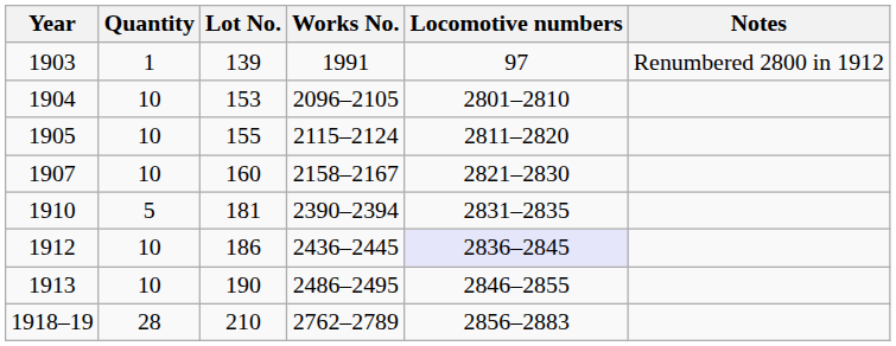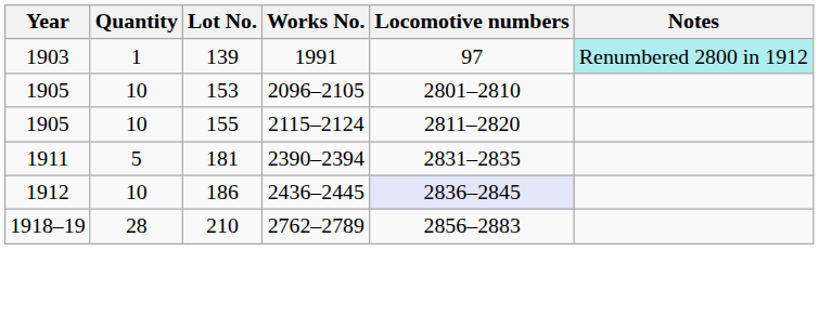 <table class="wikitable" style="text-align:center">
 <tr>
 <th>Year</th>
 <th>Quantity</th>
 <th>Lot No.</th>
 <th>Works No.</th>
 <th>Locomotive numbers</th>
 <th>Notes</th>
 </tr>
 <tr>
 <td>1903</td>
 <td>1</td>
 <td>139</td>
 <td>1991</td>
 <td>97</td>
-<td align=left>Renumbered 2800 in 1912</td>
+<td align=left style="background: paleturquoise;">Renumbered 2800 in 1912</td>
 </tr>
 <tr>
-<td>1904</td>
+<td>1905</td>
 <td>10</td>
 <td>153</td>
 <td>2096–2105</td>
 <td>2801–2810</td>
 <td align=left></td>
 </tr>
 <tr>
 <td>1905</td>
 <td>10</td>
 <td>155</td>
 <td>2115–2124</td>
 <td>2811–2820</td>
 <td align=left></td>
 </tr>
 <tr>
-<td>1907</td>
-<td>10</td>
-<td>160</td>
-<td>2158–2167</td>
-<td>2821–2830</td>
-<td align=left></td>
-</tr>
-<tr>
-<td>1910</td>
+<td>1911</td>
 <td>5</td>
 <td>181</td>
 <td>2390–2394</td>
 <td>2831–2835</td>
 <td align=left></td>
 </tr>
 <tr>
 <td>1912</td>
 <td>10</td>
 <td>186</td>
 <td>2436–2445</td>
 <td style="background: lavender;">2836–2845</td>
 <td align=left></td>
 </tr>
 <tr>
-<td>1913</td>
-<td>10</td>
-<td>190</td>
-<td>2486–2495</td>
-<td>2846–2855</td>
-<td align=left></td>
-</tr>
-<tr>
 <td>1918–19</td>
 <td>28</td>
 <td>210</td>
 <td>2762–2789</td>
 <td>2856–2883</td>
 <td align=left></td>
 </tr>
 </table>
